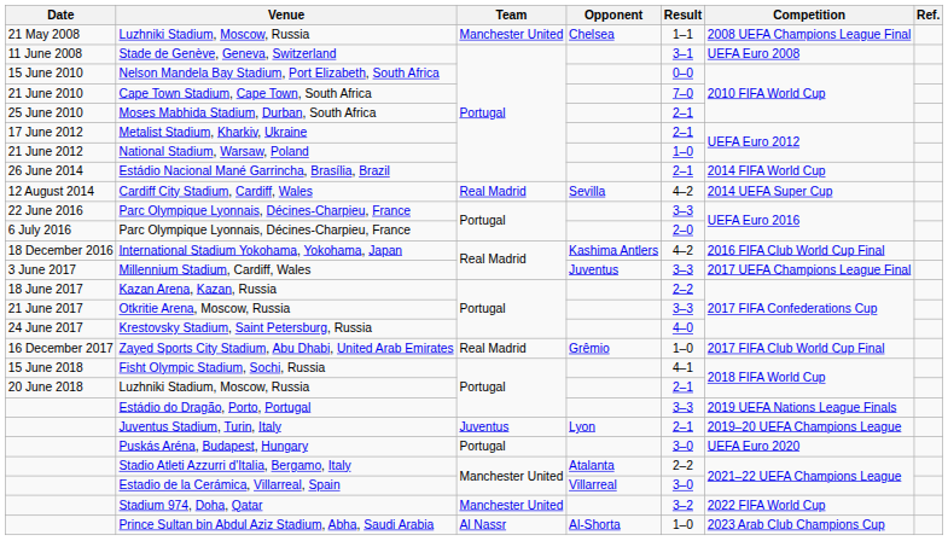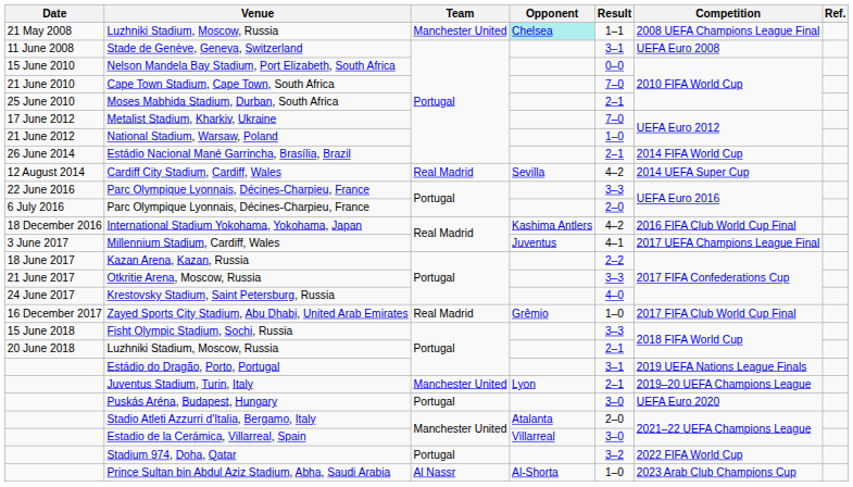 <table class="wikitable plainrowheaders sortable">
 <tr>
 <th scope=col>Date</th>
 <th scope=col>Venue</th>
 <th scope=col>Team</th>
 <th scope=col>Opponent</th>
 <th scope=col>Result</th>
 <th scope=col>Competition</th>
 <th scope=col class=unsortable>Ref.</th>
 </tr>
 <tr>
 <td>21 May 2008</td>
 <td> <a href='#'>Luzhniki Stadium</a>, <a href='#'>Moscow</a>, Russia</td>
 <td> <a href='#'>Manchester United</a></td>
-<td> <a href='#'>Chelsea</a></td>
+<td style="background: paleturquoise;"> <a href='#'>Chelsea</a></td>
 <td style="text-align:center">1–1 </td>
 <td><a href='#'>2008 UEFA Champions League Final</a></td>
 <td></td>
 </tr>
 <tr>
 <td>11 June 2008</td>
 <td> <a href='#'>Stade de Genève</a>, <a href='#'>Geneva</a>, <a href='#'>Switzerland</a></td>
 <td rowspan="7"> <a href='#'>Portugal</a></td>
 <td></td>
 <td style="text-align:center"><a href='#'>3–1</a></td>
 <td><a href='#'>UEFA Euro 2008</a></td>
 <td></td>
 </tr>
 <tr>
 <td>15 June 2010</td>
 <td> <a href='#'>Nelson Mandela Bay Stadium</a>, <a href='#'>Port Elizabeth</a>, <a href='#'>South Africa</a></td>
 <td></td>
 <td style="text-align:center"><a href='#'>0–0</a></td>
 <td rowspan="3"><a href='#'>2010 FIFA World Cup</a></td>
 <td></td>
 </tr>
 <tr>
 <td>21 June 2010</td>
 <td> <a href='#'>Cape Town Stadium</a>, <a href='#'>Cape Town</a>, South Africa</td>
 <td></td>
 <td style="text-align:center"><a href='#'>7–0</a></td>
 <td></td>
 </tr>
 <tr>
 <td>25 June 2010</td>
 <td> <a href='#'>Moses Mabhida Stadium</a>, <a href='#'>Durban</a>, South Africa</td>
 <td></td>
 <td style="text-align:center"><a href='#'>2–1</a></td>
 <td></td>
 </tr>
 <tr>
 <td>17 June 2012</td>
 <td> <a href='#'>Metalist Stadium</a>, <a href='#'>Kharkiv</a>, <a href='#'>Ukraine</a></td>
 <td></td>
-<td style="text-align:center"><a href='#'>2–1</a></td>
+<td style="text-align:center"><a href='#'>7–0</a></td>
 <td rowspan="2"><a href='#'>UEFA Euro 2012</a></td>
 <td></td>
 </tr>
 <tr>
 <td>21 June 2012</td>
 <td> <a href='#'>National Stadium</a>, <a href='#'>Warsaw</a>, <a href='#'>Poland</a></td>
 <td></td>
 <td style="text-align:center"><a href='#'>1–0</a></td>
 <td></td>
 </tr>
 <tr>
 <td>26 June 2014</td>
 <td> <a href='#'>Estádio Nacional Mané Garrincha</a>, <a href='#'>Brasília</a>, <a href='#'>Brazil</a></td>
 <td></td>
 <td style="text-align:center"><a href='#'>2–1</a></td>
 <td><a href='#'>2014 FIFA World Cup</a></td>
 <td></td>
 </tr>
 <tr>
 <td>12 August 2014</td>
 <td> <a href='#'>Cardiff City Stadium</a>, <a href='#'>Cardiff</a>, <a href='#'>Wales</a></td>
 <td> <a href='#'>Real Madrid</a></td>
 <td> <a href='#'>Sevilla</a></td>
 <td style="text-align:center">4–2 </td>
 <td><a href='#'>2014 UEFA Super Cup</a></td>
 <td></td>
 </tr>
 <tr>
 <td>22 June 2016</td>
 <td> <a href='#'>Parc Olympique Lyonnais</a>, <a href='#'>Décines-Charpieu</a>, <a href='#'>France</a></td>
 <td rowspan="2"> Portugal</td>
 <td></td>
 <td style="text-align:center"><a href='#'>3–3</a></td>
 <td rowspan="2"><a href='#'>UEFA Euro 2016</a></td>
 <td></td>
 </tr>
 <tr>
 <td>6 July 2016</td>
 <td> Parc Olympique Lyonnais, Décines-Charpieu, France</td>
 <td></td>
 <td style="text-align:center"><a href='#'>2–0</a></td>
 <td></td>
 </tr>
 <tr>
 <td>18 December 2016</td>
 <td> <a href='#'>International Stadium Yokohama</a>, <a href='#'>Yokohama</a>, <a href='#'>Japan</a></td>
 <td rowspan="2"> Real Madrid</td>
 <td> <a href='#'>Kashima Antlers</a></td>
 <td style="text-align:center">4–2 </td>
 <td><a href='#'>2016 FIFA Club World Cup Final</a></td>
 <td></td>
 </tr>
 <tr>
 <td>3 June 2017</td>
 <td> <a href='#'>Millennium Stadium</a>, Cardiff, Wales</td>
 <td> <a href='#'>Juventus</a></td>
-<td style="text-align:center"><a href='#'>3–3</a></td>
+<td style="text-align:center">4–1</td>
 <td><a href='#'>2017 UEFA Champions League Final</a></td>
 <td></td>
 </tr>
 <tr>
 <td>18 June 2017</td>
 <td> <a href='#'>Kazan Arena</a>, <a href='#'>Kazan</a>, Russia</td>
 <td rowspan="3"> Portugal</td>
 <td></td>
 <td style="text-align:center"><a href='#'>2–2</a></td>
 <td rowspan="3"><a href='#'>2017 FIFA Confederations Cup</a></td>
 <td></td>
 </tr>
 <tr>
 <td>21 June 2017</td>
 <td> <a href='#'>Otkritie Arena</a>, Moscow, Russia</td>
 <td></td>
 <td style="text-align:center"><a href='#'>3–3</a></td>
 <td></td>
 </tr>
 <tr>
 <td>24 June 2017</td>
 <td> <a href='#'>Krestovsky Stadium</a>, <a href='#'>Saint Petersburg</a>, Russia</td>
 <td></td>
 <td style="text-align:center"><a href='#'>4–0</a></td>
 <td></td>
 </tr>
 <tr>
 <td>16 December 2017</td>
 <td> <a href='#'>Zayed Sports City Stadium</a>, <a href='#'>Abu Dhabi</a>, <a href='#'>United Arab Emirates</a></td>
 <td> Real Madrid</td>
 <td> <a href='#'>Grêmio</a></td>
 <td style="text-align:center">1–0</td>
 <td><a href='#'>2017 FIFA Club World Cup Final</a></td>
 <td></td>
 </tr>
 <tr>
 <td>15 June 2018</td>
 <td> <a href='#'>Fisht Olympic Stadium</a>, <a href='#'>Sochi</a>, Russia</td>
 <td rowspan="3"> Portugal</td>
 <td></td>
-<td style="text-align:center">4–1</td>
+<td style="text-align:center"><a href='#'>3–3</a></td>
 <td rowspan="2"><a href='#'>2018 FIFA World Cup</a></td>
 <td></td>
 </tr>
 <tr>
 <td>20 June 2018</td>
 <td> Luzhniki Stadium, Moscow, Russia</td>
 <td></td>
 <td style="text-align:center"><a href='#'>2–1</a></td>
 <td></td>
 </tr>
 <tr>
 <td></td>
 <td> <a href='#'>Estádio do Dragão</a>, <a href='#'>Porto</a>, <a href='#'>Portugal</a></td>
 <td></td>
-<td style="text-align:center"><a href='#'>3–3</a></td>
+<td style="text-align:center"><a href='#'>3–1</a></td>
 <td><a href='#'>2019 UEFA Nations League Finals</a></td>
 <td></td>
 </tr>
 <tr>
 <td></td>
 <td> <a href='#'>Juventus Stadium</a>, <a href='#'>Turin</a>, <a href='#'>Italy</a></td>
-<td> <a href='#'>Juventus</a></td>
+<td> <a href='#'>Manchester United</a></td>
 <td> <a href='#'>Lyon</a></td>
 <td style="text-align:center"><a href='#'>2–1</a></td>
 <td><a href='#'>2019–20 UEFA Champions League</a></td>
 <td></td>
 </tr>
 <tr>
 <td></td>
 <td> <a href='#'>Puskás Aréna</a>, <a href='#'>Budapest</a>, <a href='#'>Hungary</a></td>
 <td> Portugal</td>
 <td></td>
 <td style="text-align:center"><a href='#'>3–0</a></td>
 <td><a href='#'>UEFA Euro 2020</a></td>
 <td></td>
 </tr>
 <tr>
 <td></td>
 <td> <a href='#'>Stadio Atleti Azzurri d'Italia</a>, <a href='#'>Bergamo</a>, <a href='#'>Italy</a></td>
 <td rowspan="2"> Manchester United</td>
 <td> <a href='#'>Atalanta</a></td>
-<td style="text-align:center">2–2</td>
+<td style="text-align:center">2–0</td>
 <td rowspan="2"><a href='#'>2021–22 UEFA Champions League</a></td>
 <td></td>
 </tr>
 <tr>
 <td></td>
 <td> <a href='#'>Estadio de la Cerámica</a>, <a href='#'>Villarreal</a>, <a href='#'>Spain</a></td>
 <td> <a href='#'>Villarreal</a></td>
 <td style="text-align:center"><a href='#'>3–0</a></td>
 <td></td>
 </tr>
 <tr>
 <td></td>
 <td> <a href='#'>Stadium 974</a>, <a href='#'>Doha</a>, <a href='#'>Qatar</a></td>
-<td> <a href='#'>Manchester United</a></td>
+<td> Portugal</td>
 <td></td>
 <td style="text-align:center"><a href='#'>3–2</a></td>
 <td><a href='#'>2022 FIFA World Cup</a></td>
 <td></td>
 </tr>
 <tr>
 <td></td>
 <td> <a href='#'>Prince Sultan bin Abdul Aziz Stadium</a>, <a href='#'>Abha</a>, <a href='#'>Saudi Arabia</a></td>
 <td> <a href='#'>Al Nassr</a></td>
 <td> <a href='#'>Al-Shorta</a></td>
 <td style="text-align:center">1–0</td>
 <td><a href='#'>2023 Arab Club Champions Cup</a></td>
 <td></td>
 </tr>
 </table>
